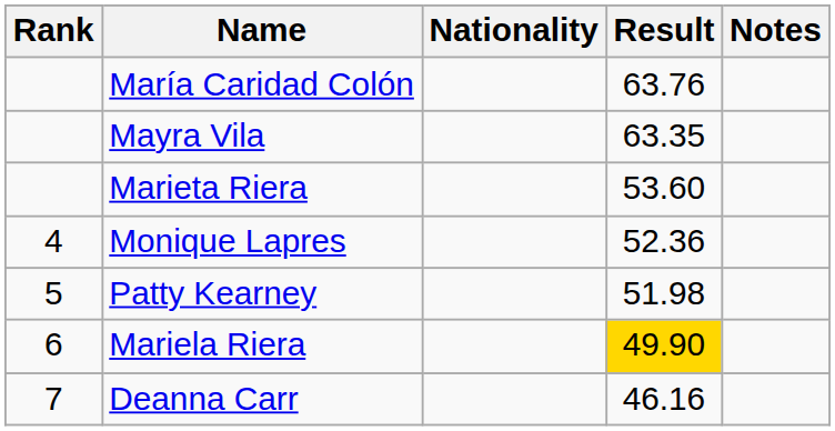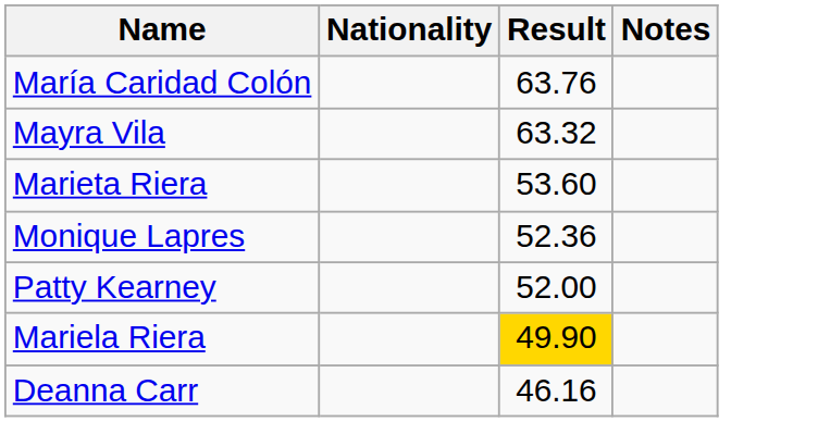 <table class="wikitable sortable" style="text-align:center">
 <tr>
-<th>Rank</th>
 <th>Name</th>
 <th>Nationality</th>
 <th>Result</th>
 <th>Notes</th>
 </tr>
 <tr>
-<td></td>
 <td align=left><a href='#'>María Caridad Colón</a></td>
 <td align=left></td>
 <td>63.76</td>
 <td></td>
 </tr>
 <tr>
-<td></td>
 <td align=left><a href='#'>Mayra Vila</a></td>
 <td align=left></td>
-<td>63.35</td>
+<td>63.32</td>
 <td></td>
 </tr>
 <tr>
-<td></td>
 <td align=left><a href='#'>Marieta Riera</a></td>
 <td align=left></td>
 <td>53.60</td>
 <td></td>
 </tr>
 <tr>
-<td>4</td>
 <td align=left><a href='#'>Monique Lapres</a></td>
 <td align=left></td>
 <td>52.36</td>
 <td></td>
 </tr>
 <tr>
-<td>5</td>
 <td align=left><a href='#'>Patty Kearney</a></td>
 <td align=left></td>
-<td>51.98</td>
+<td>52.00</td>
 <td></td>
 </tr>
 <tr>
-<td>6</td>
 <td align=left><a href='#'>Mariela Riera</a></td>
 <td align=left></td>
 <td style="background: gold;">49.90</td>
 <td></td>
 </tr>
 <tr>
-<td>7</td>
 <td align=left><a href='#'>Deanna Carr</a></td>
 <td align=left></td>
 <td>46.16</td>
 <td></td>
 </tr>
 </table>
